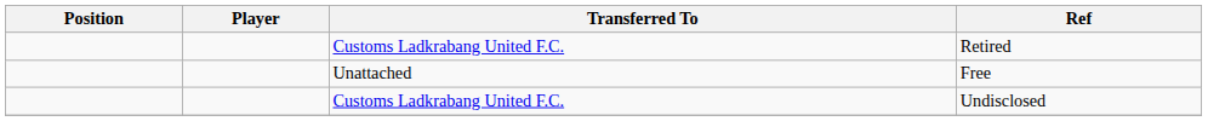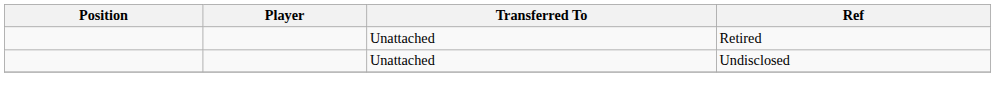 <table class="wikitable sortable" style="width:70%; text-align:center; font-size:100%; text-align:left;">
 <tr>
 <th><strong>Position</strong></th>
 <th><strong>Player</strong></th>
 <th><strong>Transferred To</strong></th>
 <th><strong>Ref</strong></th>
 </tr>
 <tr>
 <td></td>
 <td></td>
-<td> <a href='#'>Customs Ladkrabang United F.C.</a></td>
+<td>Unattached</td>
 <td>Retired </td>
 </tr>
 <tr>
 <td></td>
 <td></td>
 <td>Unattached</td>
-<td>Free </td>
-</tr>
-<tr>
-<td></td>
-<td></td>
-<td> <a href='#'>Customs Ladkrabang United F.C.</a></td>
 <td>Undisclosed</td>
 </tr>
 <tr>
 </tr>
 </table>
